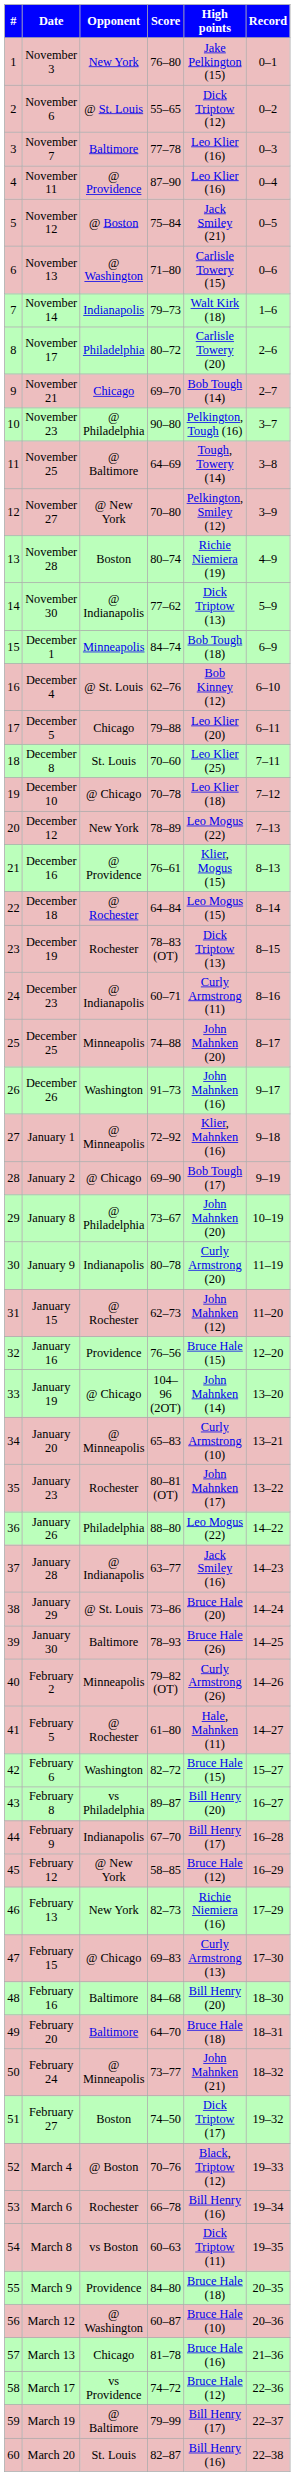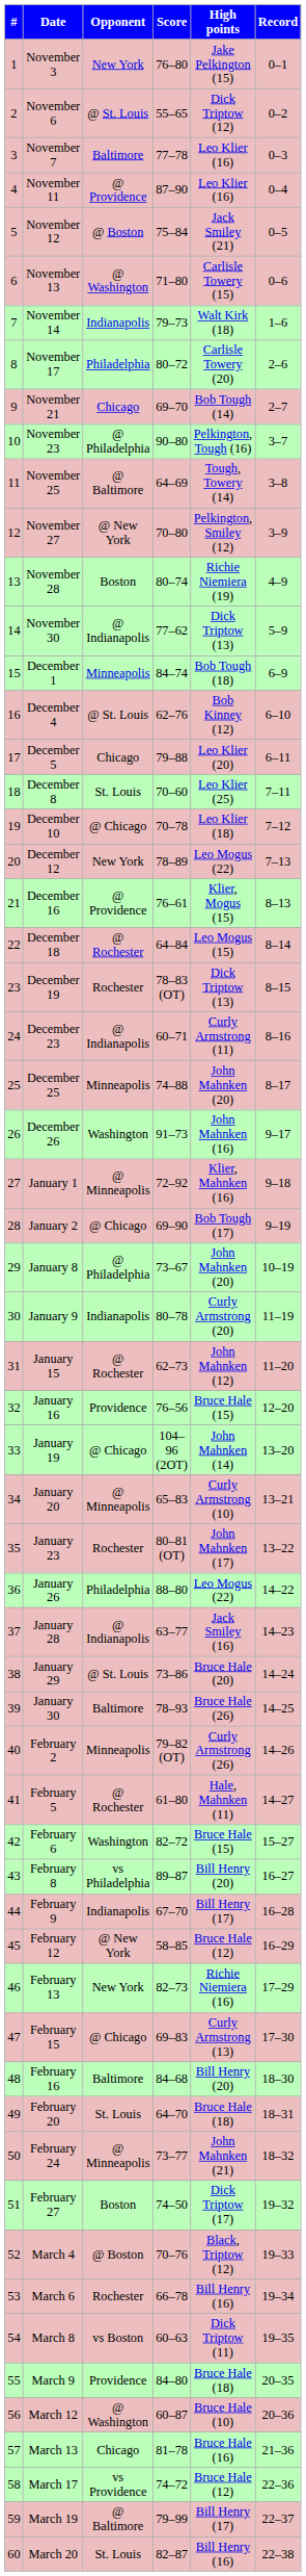 <table class="wikitable" width="50%">
 <tr align="center"  style="background:#0000FF;color:white;">
 <td><strong>#</strong></td>
 <td><strong>Date</strong></td>
 <td><strong>Opponent</strong></td>
 <td><strong>Score</strong></td>
 <td><strong>High points</strong></td>
 <td><strong>Record</strong></td>
 </tr>
 <tr align="center" bgcolor="edbebf">
 <td>1</td>
 <td>November 3</td>
 <td><a href='#'>New York</a></td>
 <td>76–80</td>
 <td><a href='#'>Jake Pelkington</a> (15)</td>
 <td>0–1</td>
 </tr>
 <tr align="center" bgcolor="edbebf">
 <td>2</td>
 <td>November 6</td>
 <td>@ <a href='#'>St. Louis</a></td>
 <td>55–65</td>
 <td><a href='#'>Dick Triptow</a> (12)</td>
 <td>0–2</td>
 </tr>
 <tr align="center" bgcolor="edbebf">
 <td>3</td>
 <td>November 7</td>
 <td><a href='#'>Baltimore</a></td>
 <td>77–78</td>
 <td><a href='#'>Leo Klier</a> (16)</td>
 <td>0–3</td>
 </tr>
 <tr align="center" bgcolor="edbebf">
 <td>4</td>
 <td>November 11</td>
 <td>@ <a href='#'>Providence</a></td>
 <td>87–90</td>
 <td><a href='#'>Leo Klier</a> (16)</td>
 <td>0–4</td>
 </tr>
 <tr align="center" bgcolor="edbebf">
 <td>5</td>
 <td>November 12</td>
 <td>@ <a href='#'>Boston</a></td>
 <td>75–84</td>
 <td><a href='#'>Jack Smiley</a> (21)</td>
 <td>0–5</td>
 </tr>
 <tr align="center" bgcolor="edbebf">
 <td>6</td>
 <td>November 13</td>
 <td>@ <a href='#'>Washington</a></td>
 <td>71–80</td>
 <td><a href='#'>Carlisle Towery</a> (15)</td>
 <td>0–6</td>
 </tr>
 <tr align="center" bgcolor="bbffbb">
 <td>7</td>
 <td>November 14</td>
 <td><a href='#'>Indianapolis</a></td>
 <td>79–73</td>
 <td><a href='#'>Walt Kirk</a> (18)</td>
 <td>1–6</td>
 </tr>
 <tr align="center" bgcolor="bbffbb">
 <td>8</td>
 <td>November 17</td>
 <td><a href='#'>Philadelphia</a></td>
 <td>80–72</td>
 <td><a href='#'>Carlisle Towery</a> (20)</td>
 <td>2–6</td>
 </tr>
 <tr align="center" bgcolor="edbebf">
 <td>9</td>
 <td>November 21</td>
 <td><a href='#'>Chicago</a></td>
 <td>69–70</td>
 <td><a href='#'>Bob Tough</a> (14)</td>
 <td>2–7</td>
 </tr>
 <tr align="center" bgcolor="bbffbb">
 <td>10</td>
 <td>November 23</td>
 <td>@ Philadelphia</td>
 <td>90–80</td>
 <td><a href='#'>Pelkington</a>, <a href='#'>Tough</a> (16)</td>
 <td>3–7</td>
 </tr>
 <tr align="center" bgcolor="edbebf">
 <td>11</td>
 <td>November 25</td>
 <td>@ Baltimore</td>
 <td>64–69</td>
 <td><a href='#'>Tough</a>, <a href='#'>Towery</a> (14)</td>
 <td>3–8</td>
 </tr>
 <tr align="center" bgcolor="edbebf">
 <td>12</td>
 <td>November 27</td>
 <td>@ New York</td>
 <td>70–80</td>
 <td><a href='#'>Pelkington</a>, <a href='#'>Smiley</a> (12)</td>
 <td>3–9</td>
 </tr>
 <tr align="center" bgcolor="bbffbb">
 <td>13</td>
 <td>November 28</td>
 <td>Boston</td>
 <td>80–74</td>
 <td><a href='#'>Richie Niemiera</a> (19)</td>
 <td>4–9</td>
 </tr>
 <tr align="center" bgcolor="bbffbb">
 <td>14</td>
 <td>November 30</td>
 <td>@ Indianapolis</td>
 <td>77–62</td>
 <td><a href='#'>Dick Triptow</a> (13)</td>
 <td>5–9</td>
 </tr>
 <tr align="center" bgcolor="bbffbb">
 <td>15</td>
 <td>December 1</td>
 <td><a href='#'>Minneapolis</a></td>
 <td>84–74</td>
 <td><a href='#'>Bob Tough</a> (18)</td>
 <td>6–9</td>
 </tr>
 <tr align="center" bgcolor="edbebf">
 <td>16</td>
 <td>December 4</td>
 <td>@ St. Louis</td>
 <td>62–76</td>
 <td><a href='#'>Bob Kinney</a> (12)</td>
 <td>6–10</td>
 </tr>
 <tr align="center" bgcolor="edbebf">
 <td>17</td>
 <td>December 5</td>
 <td>Chicago</td>
 <td>79–88</td>
 <td><a href='#'>Leo Klier</a> (20)</td>
 <td>6–11</td>
 </tr>
 <tr align="center" bgcolor="bbffbb">
 <td>18</td>
 <td>December 8</td>
 <td>St. Louis</td>
 <td>70–60</td>
 <td><a href='#'>Leo Klier</a> (25)</td>
 <td>7–11</td>
 </tr>
 <tr align="center" bgcolor="edbebf">
 <td>19</td>
 <td>December 10</td>
 <td>@ Chicago</td>
 <td>70–78</td>
 <td><a href='#'>Leo Klier</a> (18)</td>
 <td>7–12</td>
 </tr>
 <tr align="center" bgcolor="edbebf">
 <td>20</td>
 <td>December 12</td>
 <td>New York</td>
 <td>78–89</td>
 <td><a href='#'>Leo Mogus</a> (22)</td>
 <td>7–13</td>
 </tr>
 <tr align="center" bgcolor="bbffbb">
 <td>21</td>
 <td>December 16</td>
 <td>@ Providence</td>
 <td>76–61</td>
 <td><a href='#'>Klier</a>, <a href='#'>Mogus</a> (15)</td>
 <td>8–13</td>
 </tr>
 <tr align="center" bgcolor="edbebf">
 <td>22</td>
 <td>December 18</td>
 <td>@ <a href='#'>Rochester</a></td>
 <td>64–84</td>
 <td><a href='#'>Leo Mogus</a> (15)</td>
 <td>8–14</td>
 </tr>
 <tr align="center" bgcolor="edbebf">
 <td>23</td>
 <td>December 19</td>
 <td>Rochester</td>
 <td>78–83 (OT)</td>
 <td><a href='#'>Dick Triptow</a> (13)</td>
 <td>8–15</td>
 </tr>
 <tr align="center" bgcolor="edbebf">
 <td>24</td>
 <td>December 23</td>
 <td>@ Indianapolis</td>
 <td>60–71</td>
 <td><a href='#'>Curly Armstrong</a> (11)</td>
 <td>8–16</td>
 </tr>
 <tr align="center" bgcolor="edbebf">
 <td>25</td>
 <td>December 25</td>
 <td>Minneapolis</td>
 <td>74–88</td>
 <td><a href='#'>John Mahnken</a> (20)</td>
 <td>8–17</td>
 </tr>
 <tr align="center" bgcolor="bbffbb">
 <td>26</td>
 <td>December 26</td>
 <td>Washington</td>
 <td>91–73</td>
 <td><a href='#'>John Mahnken</a> (16)</td>
 <td>9–17</td>
 </tr>
 <tr align="center" bgcolor="edbebf">
 <td>27</td>
 <td>January 1</td>
 <td>@ Minneapolis</td>
 <td>72–92</td>
 <td><a href='#'>Klier</a>, <a href='#'>Mahnken</a> (16)</td>
 <td>9–18</td>
 </tr>
 <tr align="center" bgcolor="edbebf">
 <td>28</td>
 <td>January 2</td>
 <td>@ Chicago</td>
 <td>69–90</td>
 <td><a href='#'>Bob Tough</a> (17)</td>
 <td>9–19</td>
 </tr>
 <tr align="center" bgcolor="bbffbb">
 <td>29</td>
 <td>January 8</td>
 <td>@ Philadelphia</td>
 <td>73–67</td>
 <td><a href='#'>John Mahnken</a> (20)</td>
 <td>10–19</td>
 </tr>
 <tr align="center" bgcolor="bbffbb">
 <td>30</td>
 <td>January 9</td>
 <td>Indianapolis</td>
 <td>80–78</td>
 <td><a href='#'>Curly Armstrong</a> (20)</td>
 <td>11–19</td>
 </tr>
 <tr align="center" bgcolor="edbebf">
 <td>31</td>
 <td>January 15</td>
 <td>@ Rochester</td>
 <td>62–73</td>
 <td><a href='#'>John Mahnken</a> (12)</td>
 <td>11–20</td>
 </tr>
 <tr align="center" bgcolor="bbffbb">
 <td>32</td>
 <td>January 16</td>
 <td>Providence</td>
 <td>76–56</td>
 <td><a href='#'>Bruce Hale</a> (15)</td>
 <td>12–20</td>
 </tr>
 <tr align="center" bgcolor="bbffbb">
 <td>33</td>
 <td>January 19</td>
 <td>@ Chicago</td>
 <td>104–96 (2OT)</td>
 <td><a href='#'>John Mahnken</a> (14)</td>
 <td>13–20</td>
 </tr>
 <tr align="center" bgcolor="edbebf">
 <td>34</td>
 <td>January 20</td>
 <td>@ Minneapolis</td>
 <td>65–83</td>
 <td><a href='#'>Curly Armstrong</a> (10)</td>
 <td>13–21</td>
 </tr>
 <tr align="center" bgcolor="edbebf">
 <td>35</td>
 <td>January 23</td>
 <td>Rochester</td>
 <td>80–81 (OT)</td>
 <td><a href='#'>John Mahnken</a> (17)</td>
 <td>13–22</td>
 </tr>
 <tr align="center" bgcolor="bbffbb">
 <td>36</td>
 <td>January 26</td>
 <td>Philadelphia</td>
 <td>88–80</td>
 <td><a href='#'>Leo Mogus</a> (22)</td>
 <td>14–22</td>
 </tr>
 <tr align="center" bgcolor="edbebf">
 <td>37</td>
 <td>January 28</td>
 <td>@ Indianapolis</td>
 <td>63–77</td>
 <td><a href='#'>Jack Smiley</a> (16)</td>
 <td>14–23</td>
 </tr>
 <tr align="center" bgcolor="edbebf">
 <td>38</td>
 <td>January 29</td>
 <td>@ St. Louis</td>
 <td>73–86</td>
 <td><a href='#'>Bruce Hale</a> (20)</td>
 <td>14–24</td>
 </tr>
 <tr align="center" bgcolor="edbebf">
 <td>39</td>
 <td>January 30</td>
 <td>Baltimore</td>
 <td>78–93</td>
 <td><a href='#'>Bruce Hale</a> (26)</td>
 <td>14–25</td>
 </tr>
 <tr align="center" bgcolor="edbebf">
 <td>40</td>
 <td>February 2</td>
 <td>Minneapolis</td>
 <td>79–82 (OT)</td>
 <td><a href='#'>Curly Armstrong</a> (26)</td>
 <td>14–26</td>
 </tr>
 <tr align="center" bgcolor="edbebf">
 <td>41</td>
 <td>February 5</td>
 <td>@ Rochester</td>
 <td>61–80</td>
 <td><a href='#'>Hale</a>,  <a href='#'>Mahnken</a> (11)</td>
 <td>14–27</td>
 </tr>
 <tr align="center" bgcolor="bbffbb">
 <td>42</td>
 <td>February 6</td>
 <td>Washington</td>
 <td>82–72</td>
 <td><a href='#'>Bruce Hale</a> (15)</td>
 <td>15–27</td>
 </tr>
 <tr align="center" bgcolor="bbffbb">
 <td>43</td>
 <td>February 8</td>
 <td>vs Philadelphia</td>
 <td>89–87</td>
 <td><a href='#'>Bill Henry</a> (20)</td>
 <td>16–27</td>
 </tr>
 <tr align="center" bgcolor="edbebf">
 <td>44</td>
 <td>February 9</td>
 <td>Indianapolis</td>
 <td>67–70</td>
 <td><a href='#'>Bill Henry</a> (17)</td>
 <td>16–28</td>
 </tr>
 <tr align="center" bgcolor="edbebf">
 <td>45</td>
 <td>February 12</td>
 <td>@ New York</td>
 <td>58–85</td>
 <td><a href='#'>Bruce Hale</a> (12)</td>
 <td>16–29</td>
 </tr>
 <tr align="center" bgcolor="bbffbb">
 <td>46</td>
 <td>February 13</td>
 <td>New York</td>
 <td>82–73</td>
 <td><a href='#'>Richie Niemiera</a> (16)</td>
 <td>17–29</td>
 </tr>
 <tr align="center" bgcolor="edbebf">
 <td>47</td>
 <td>February 15</td>
 <td>@ Chicago</td>
 <td>69–83</td>
 <td><a href='#'>Curly Armstrong</a> (13)</td>
 <td>17–30</td>
 </tr>
 <tr align="center" bgcolor="bbffbb">
 <td>48</td>
 <td>February 16</td>
 <td>Baltimore</td>
 <td>84–68</td>
 <td><a href='#'>Bill Henry</a> (20)</td>
 <td>18–30</td>
 </tr>
 <tr align="center" bgcolor="edbebf">
 <td>49</td>
 <td>February 20</td>
-<td><a href='#'>Baltimore</a></td>
+<td>St. Louis</td>
 <td>64–70</td>
 <td><a href='#'>Bruce Hale</a> (18)</td>
 <td>18–31</td>
 </tr>
 <tr align="center" bgcolor="edbebf">
 <td>50</td>
 <td>February 24</td>
 <td>@ Minneapolis</td>
 <td>73–77</td>
 <td><a href='#'>John Mahnken</a> (21)</td>
 <td>18–32</td>
 </tr>
 <tr align="center" bgcolor="bbffbb">
 <td>51</td>
 <td>February 27</td>
 <td>Boston</td>
 <td>74–50</td>
 <td><a href='#'>Dick Triptow</a> (17)</td>
 <td>19–32</td>
 </tr>
 <tr align="center" bgcolor="edbebf">
 <td>52</td>
 <td>March 4</td>
 <td>@ Boston</td>
 <td>70–76</td>
 <td><a href='#'>Black</a>, <a href='#'>Triptow</a> (12)</td>
 <td>19–33</td>
 </tr>
 <tr align="center" bgcolor="edbebf">
 <td>53</td>
 <td>March 6</td>
 <td>Rochester</td>
 <td>66–78</td>
 <td><a href='#'>Bill Henry</a> (16)</td>
 <td>19–34</td>
 </tr>
 <tr align="center" bgcolor="edbebf">
 <td>54</td>
 <td>March 8</td>
 <td>vs Boston</td>
 <td>60–63</td>
 <td><a href='#'>Dick Triptow</a> (11)</td>
 <td>19–35</td>
 </tr>
 <tr align="center" bgcolor="bbffbb">
 <td>55</td>
 <td>March 9</td>
 <td>Providence</td>
 <td>84–80</td>
 <td><a href='#'>Bruce Hale</a> (18)</td>
 <td>20–35</td>
 </tr>
 <tr align="center" bgcolor="edbebf">
 <td>56</td>
 <td>March 12</td>
 <td>@ Washington</td>
 <td>60–87</td>
 <td><a href='#'>Bruce Hale</a> (10)</td>
 <td>20–36</td>
 </tr>
 <tr align="center" bgcolor="bbffbb">
 <td>57</td>
 <td>March 13</td>
 <td>Chicago</td>
 <td>81–78</td>
 <td><a href='#'>Bruce Hale</a> (16)</td>
 <td>21–36</td>
 </tr>
 <tr align="center" bgcolor="bbffbb">
 <td>58</td>
 <td>March 17</td>
 <td>vs Providence</td>
 <td>74–72</td>
 <td><a href='#'>Bruce Hale</a> (12)</td>
 <td>22–36</td>
 </tr>
 <tr align="center" bgcolor="edbebf">
 <td>59</td>
 <td>March 19</td>
 <td>@ Baltimore</td>
 <td>79–99</td>
 <td><a href='#'>Bill Henry</a> (17)</td>
 <td>22–37</td>
 </tr>
 <tr align="center" bgcolor="edbebf">
 <td>60</td>
 <td>March 20</td>
 <td>St. Louis</td>
 <td>82–87</td>
 <td><a href='#'>Bill Henry</a> (16)</td>
 <td>22–38</td>
 </tr>
 </table>
